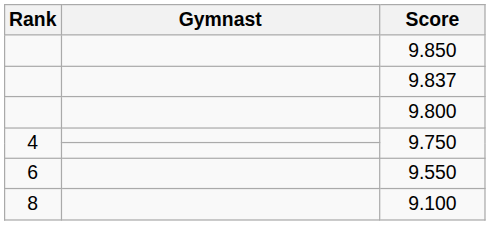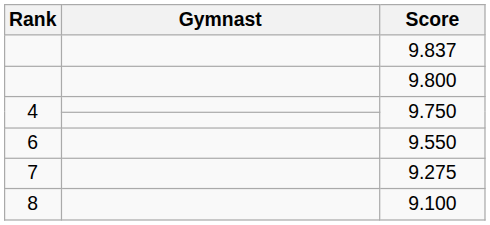 <table class="wikitable" style="text-align:center">
 <tr>
 <th>Rank</th>
 <th style="width:16em">Gymnast</th>
 <th style="width:5em">Score</th>
-</tr>
-<tr>
-<td></td>
-<td align=left></td>
-<td>9.850</td>
 </tr>
 <tr>
 <td></td>
 <td align=left></td>
 <td>9.837</td>
 </tr>
 <tr>
 <td></td>
 <td align=left></td>
 <td>9.800</td>
 </tr>
 <tr>
 <td rowspan=2>4</td>
 <td align=left></td>
 <td rowspan=2>9.750</td>
 </tr>
 <tr>
 <td align=left></td>
 </tr>
 <tr>
 <td>6</td>
 <td align=left></td>
 <td>9.550</td>
 </tr>
 <tr>
+<td>7</td>
+<td align=left></td>
+<td>9.275</td>
+</tr>
+<tr>
 <td>8</td>
 <td align=left></td>
 <td>9.100</td>
 </tr>
 </table>
